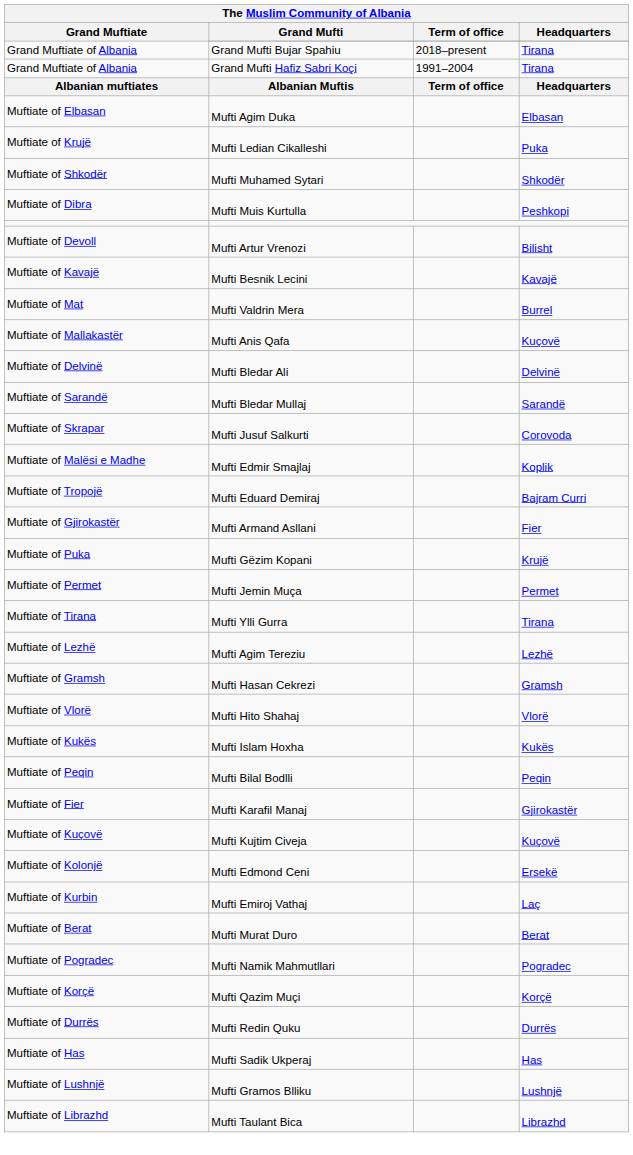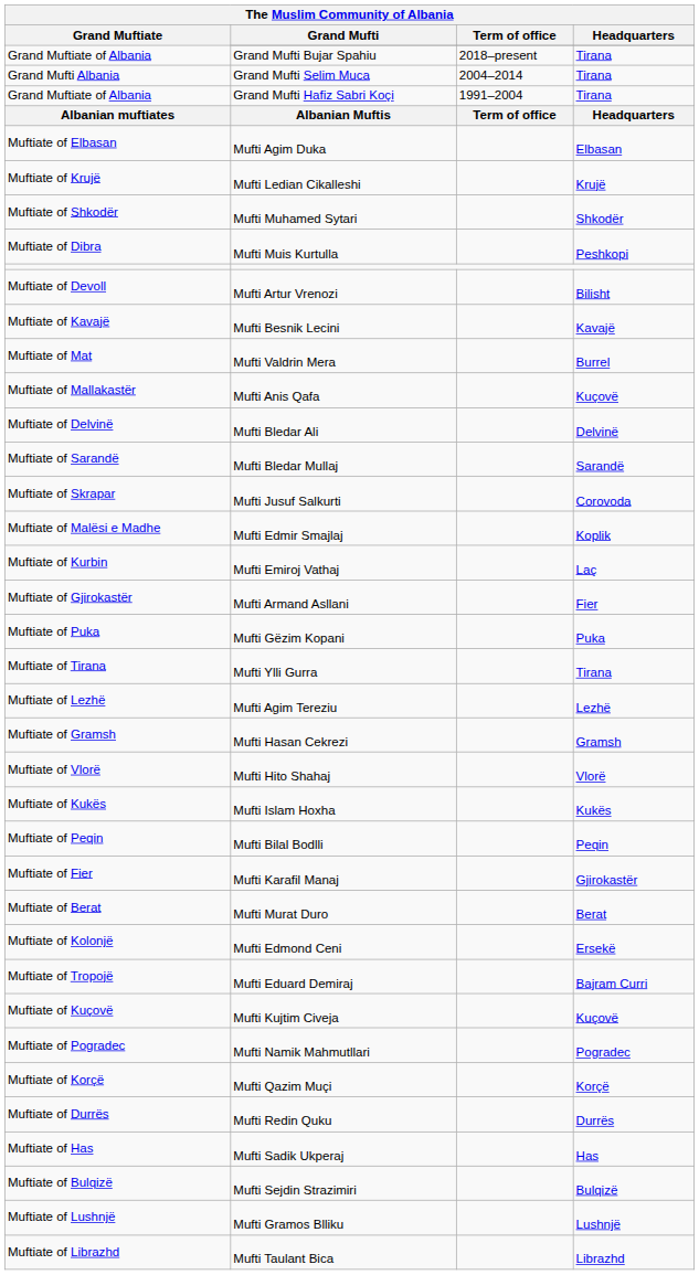 <table class=wikitable>
 <tr>
 <th colspan=4>The <a href='#'>Muslim Community of Albania</a></th>
 </tr>
 <tr>
 <th scope="row"  width="300">Grand Muftiate</th>
 <th scope="row"  width="300">Grand Mufti</th>
 <th scope="row"  width="150">Term of office</th>
 <th scope="row"  width="150">Headquarters</th>
 </tr>
 <tr>
 <td rowspan= "2">Grand Muftiate of <a href='#'>Albania</a></td>
 </tr>
 <tr>
 <td>Grand Mufti Bujar Spahiu</td>
 <td>2018–present</td>
+<td><a href='#'>Tirana</a></td>
+</tr>
+<tr>
+<td>Grand Mufti <a href='#'>Albania</a></td>
+<td>Grand Mufti <a href='#'>Selim Muca</a></td>
+<td>2004–2014</td>
 <td><a href='#'>Tirana</a></td>
 </tr>
 <tr>
 <td>Grand Muftiate of <a href='#'>Albania</a></td>
 <td>Grand Mufti <a href='#'>Hafiz Sabri Koçi</a></td>
 <td>1991–2004</td>
 <td><a href='#'>Tirana</a></td>
 </tr>
 <tr>
 <th scope="row"  width="300">Albanian muftiates</th>
 <th scope="row"  width="300">Albanian Muftis</th>
 <th scope="row"  width="150">Term of office</th>
 <th scope="row"  width="150">Headquarters</th>
 </tr>
 <tr>
 <td>Muftiate of <a href='#'>Elbasan</a></td>
 <td><br>Mufti Agim Duka</td>
 <td></td>
 <td><br><a href='#'>Elbasan</a></td>
 </tr>
 <tr>
 <td>Muftiate of <a href='#'>Krujë</a></td>
 <td><br>Mufti Ledian Cikalleshi</td>
 <td></td>
-<td><br><a href='#'>Puka</a></td>
+<td><br><a href='#'>Krujë</a></td>
 </tr>
 <tr>
 <td>Muftiate of <a href='#'>Shkodër</a></td>
 <td><br>Mufti Muhamed Sytari</td>
 <td></td>
 <td><br><a href='#'>Shkodër</a></td>
 </tr>
 <tr>
 <td>Muftiate of <a href='#'>Dibra</a></td>
 <td><br>Mufti Muis Kurtulla</td>
 <td></td>
 <td><br><a href='#'>Peshkopi</a></td>
 </tr>
 <tr>
 <td></td>
 </tr>
 <tr>
 <td>Muftiate of <a href='#'>Devoll</a></td>
 <td><br>Mufti Artur Vrenozi</td>
 <td></td>
 <td><br><a href='#'>Bilisht</a></td>
 </tr>
 <tr>
 <td>Muftiate of <a href='#'>Kavajë</a></td>
 <td><br>Mufti Besnik Lecini</td>
 <td></td>
 <td><br><a href='#'>Kavajë</a></td>
 </tr>
 <tr>
 <td>Muftiate of <a href='#'>Mat</a></td>
 <td><br>Mufti Valdrin Mera</td>
 <td></td>
 <td><br><a href='#'>Burrel</a></td>
 </tr>
 <tr>
 <td>Muftiate of <a href='#'>Mallakastër</a></td>
 <td><br>Mufti Anis Qafa</td>
 <td></td>
 <td><br><a href='#'>Kuçovë</a></td>
 </tr>
 <tr>
 <td>Muftiate of <a href='#'>Delvinë</a></td>
 <td><br>Mufti Bledar Ali</td>
 <td></td>
 <td><br><a href='#'>Delvinë</a></td>
 </tr>
 <tr>
 <td>Muftiate of <a href='#'>Sarandë</a></td>
 <td><br>Mufti Bledar Mullaj</td>
 <td></td>
 <td><br><a href='#'>Sarandë</a></td>
 </tr>
 <tr>
 <td>Muftiate of <a href='#'>Skrapar</a></td>
 <td><br>Mufti Jusuf Salkurti</td>
 <td></td>
 <td><br><a href='#'>Corovoda</a></td>
 </tr>
 <tr>
 <td>Muftiate of <a href='#'>Malësi e Madhe</a></td>
 <td><br>Mufti Edmir Smajlaj</td>
 <td></td>
 <td><br><a href='#'>Koplik</a></td>
 </tr>
 <tr>
-<td>Muftiate of <a href='#'>Tropojë</a></td>
-<td><br>Mufti Eduard Demiraj</td>
+<td>Muftiate of <a href='#'>Kurbin</a></td>
+<td><br>Mufti Emiroj Vathaj</td>
 <td></td>
-<td><br><a href='#'>Bajram Curri</a></td>
+<td><br><a href='#'>Laç</a></td>
 </tr>
 <tr>
 <td>Muftiate of <a href='#'>Gjirokastër</a></td>
 <td><br>Mufti Armand Asllani</td>
 <td></td>
 <td><br><a href='#'>Fier</a></td>
 </tr>
 <tr>
 <td>Muftiate of <a href='#'>Puka</a></td>
 <td><br>Mufti Gëzim Kopani</td>
 <td></td>
-<td><br><a href='#'>Krujë</a></td>
-</tr>
-<tr>
-<td>Muftiate of <a href='#'>Permet</a></td>
-<td><br>Mufti Jemin Muça</td>
-<td></td>
-<td><br><a href='#'>Permet</a></td>
+<td><br><a href='#'>Puka</a></td>
 </tr>
 <tr>
 <td>Muftiate of <a href='#'>Tirana</a></td>
 <td><br>Mufti Ylli Gurra</td>
 <td></td>
 <td><br><a href='#'>Tirana</a></td>
 </tr>
 <tr>
 <td>Muftiate of <a href='#'>Lezhë</a></td>
 <td><br>Mufti Agim Tereziu</td>
 <td></td>
 <td><br><a href='#'>Lezhë</a></td>
 </tr>
 <tr>
 <td>Muftiate of <a href='#'>Gramsh</a></td>
 <td><br>Mufti Hasan Cekrezi</td>
 <td></td>
 <td><br><a href='#'>Gramsh</a></td>
 </tr>
 <tr>
 <td>Muftiate of <a href='#'>Vlorë</a></td>
 <td><br>Mufti Hito Shahaj</td>
 <td></td>
 <td><br><a href='#'>Vlorë</a></td>
 </tr>
 <tr>
 <td>Muftiate of <a href='#'>Kukës</a></td>
 <td><br>Mufti Islam Hoxha</td>
 <td></td>
 <td><br><a href='#'>Kukës</a></td>
 </tr>
 <tr>
 <td>Muftiate of <a href='#'>Peqin</a></td>
 <td><br>Mufti Bilal Bodlli</td>
 <td></td>
 <td><br><a href='#'>Peqin</a></td>
 </tr>
 <tr>
 <td>Muftiate of <a href='#'>Fier</a></td>
 <td><br>Mufti Karafil Manaj</td>
 <td></td>
 <td><br><a href='#'>Gjirokastër</a></td>
 </tr>
 <tr>
-<td>Muftiate of <a href='#'>Kuçovë</a></td>
-<td><br>Mufti Kujtim Civeja</td>
+<td>Muftiate of <a href='#'>Berat</a></td>
+<td><br>Mufti Murat Duro</td>
 <td></td>
-<td><br><a href='#'>Kuçovë</a></td>
+<td><br><a href='#'>Berat</a></td>
 </tr>
 <tr>
 <td>Muftiate of <a href='#'>Kolonjë</a></td>
 <td><br>Mufti Edmond Ceni</td>
 <td></td>
 <td><br><a href='#'>Ersekë</a></td>
 </tr>
 <tr>
-<td>Muftiate of <a href='#'>Kurbin</a></td>
-<td><br>Mufti Emiroj Vathaj</td>
+<td>Muftiate of <a href='#'>Tropojë</a></td>
+<td><br>Mufti Eduard Demiraj</td>
 <td></td>
-<td><br><a href='#'>Laç</a></td>
+<td><br><a href='#'>Bajram Curri</a></td>
 </tr>
 <tr>
-<td>Muftiate of <a href='#'>Berat</a></td>
-<td><br>Mufti Murat Duro</td>
+<td>Muftiate of <a href='#'>Kuçovë</a></td>
+<td><br>Mufti Kujtim Civeja</td>
 <td></td>
-<td><br><a href='#'>Berat</a></td>
+<td><br><a href='#'>Kuçovë</a></td>
 </tr>
 <tr>
 <td>Muftiate of <a href='#'>Pogradec</a></td>
 <td><br>Mufti Namik Mahmutllari</td>
 <td></td>
 <td><br><a href='#'>Pogradec</a></td>
 </tr>
 <tr>
 <td>Muftiate of <a href='#'>Korçë</a></td>
 <td><br>Mufti Qazim Muçi</td>
 <td></td>
 <td><br><a href='#'>Korçë</a></td>
 </tr>
 <tr>
 <td>Muftiate of <a href='#'>Durrës</a></td>
 <td><br>Mufti Redin Quku</td>
 <td></td>
 <td><br><a href='#'>Durrës</a></td>
 </tr>
 <tr>
 <td>Muftiate of <a href='#'>Has</a></td>
 <td><br>Mufti Sadik Ukperaj</td>
 <td></td>
 <td><br><a href='#'>Has</a></td>
 </tr>
 <tr>
+<td>Muftiate of <a href='#'>Bulqizë</a></td>
+<td><br>Mufti Sejdin Strazimiri</td>
+<td></td>
+<td><br><a href='#'>Bulqizë</a></td>
+</tr>
+<tr>
 <td>Muftiate of <a href='#'>Lushnjë</a></td>
 <td><br>Mufti Gramos Blliku</td>
 <td></td>
 <td><br><a href='#'>Lushnjë</a></td>
 </tr>
 <tr>
 <td>Muftiate of <a href='#'>Librazhd</a></td>
 <td><br>Mufti Taulant Bica</td>
 <td></td>
 <td><br><a href='#'>Librazhd</a></td>
 </tr>
 </table>
